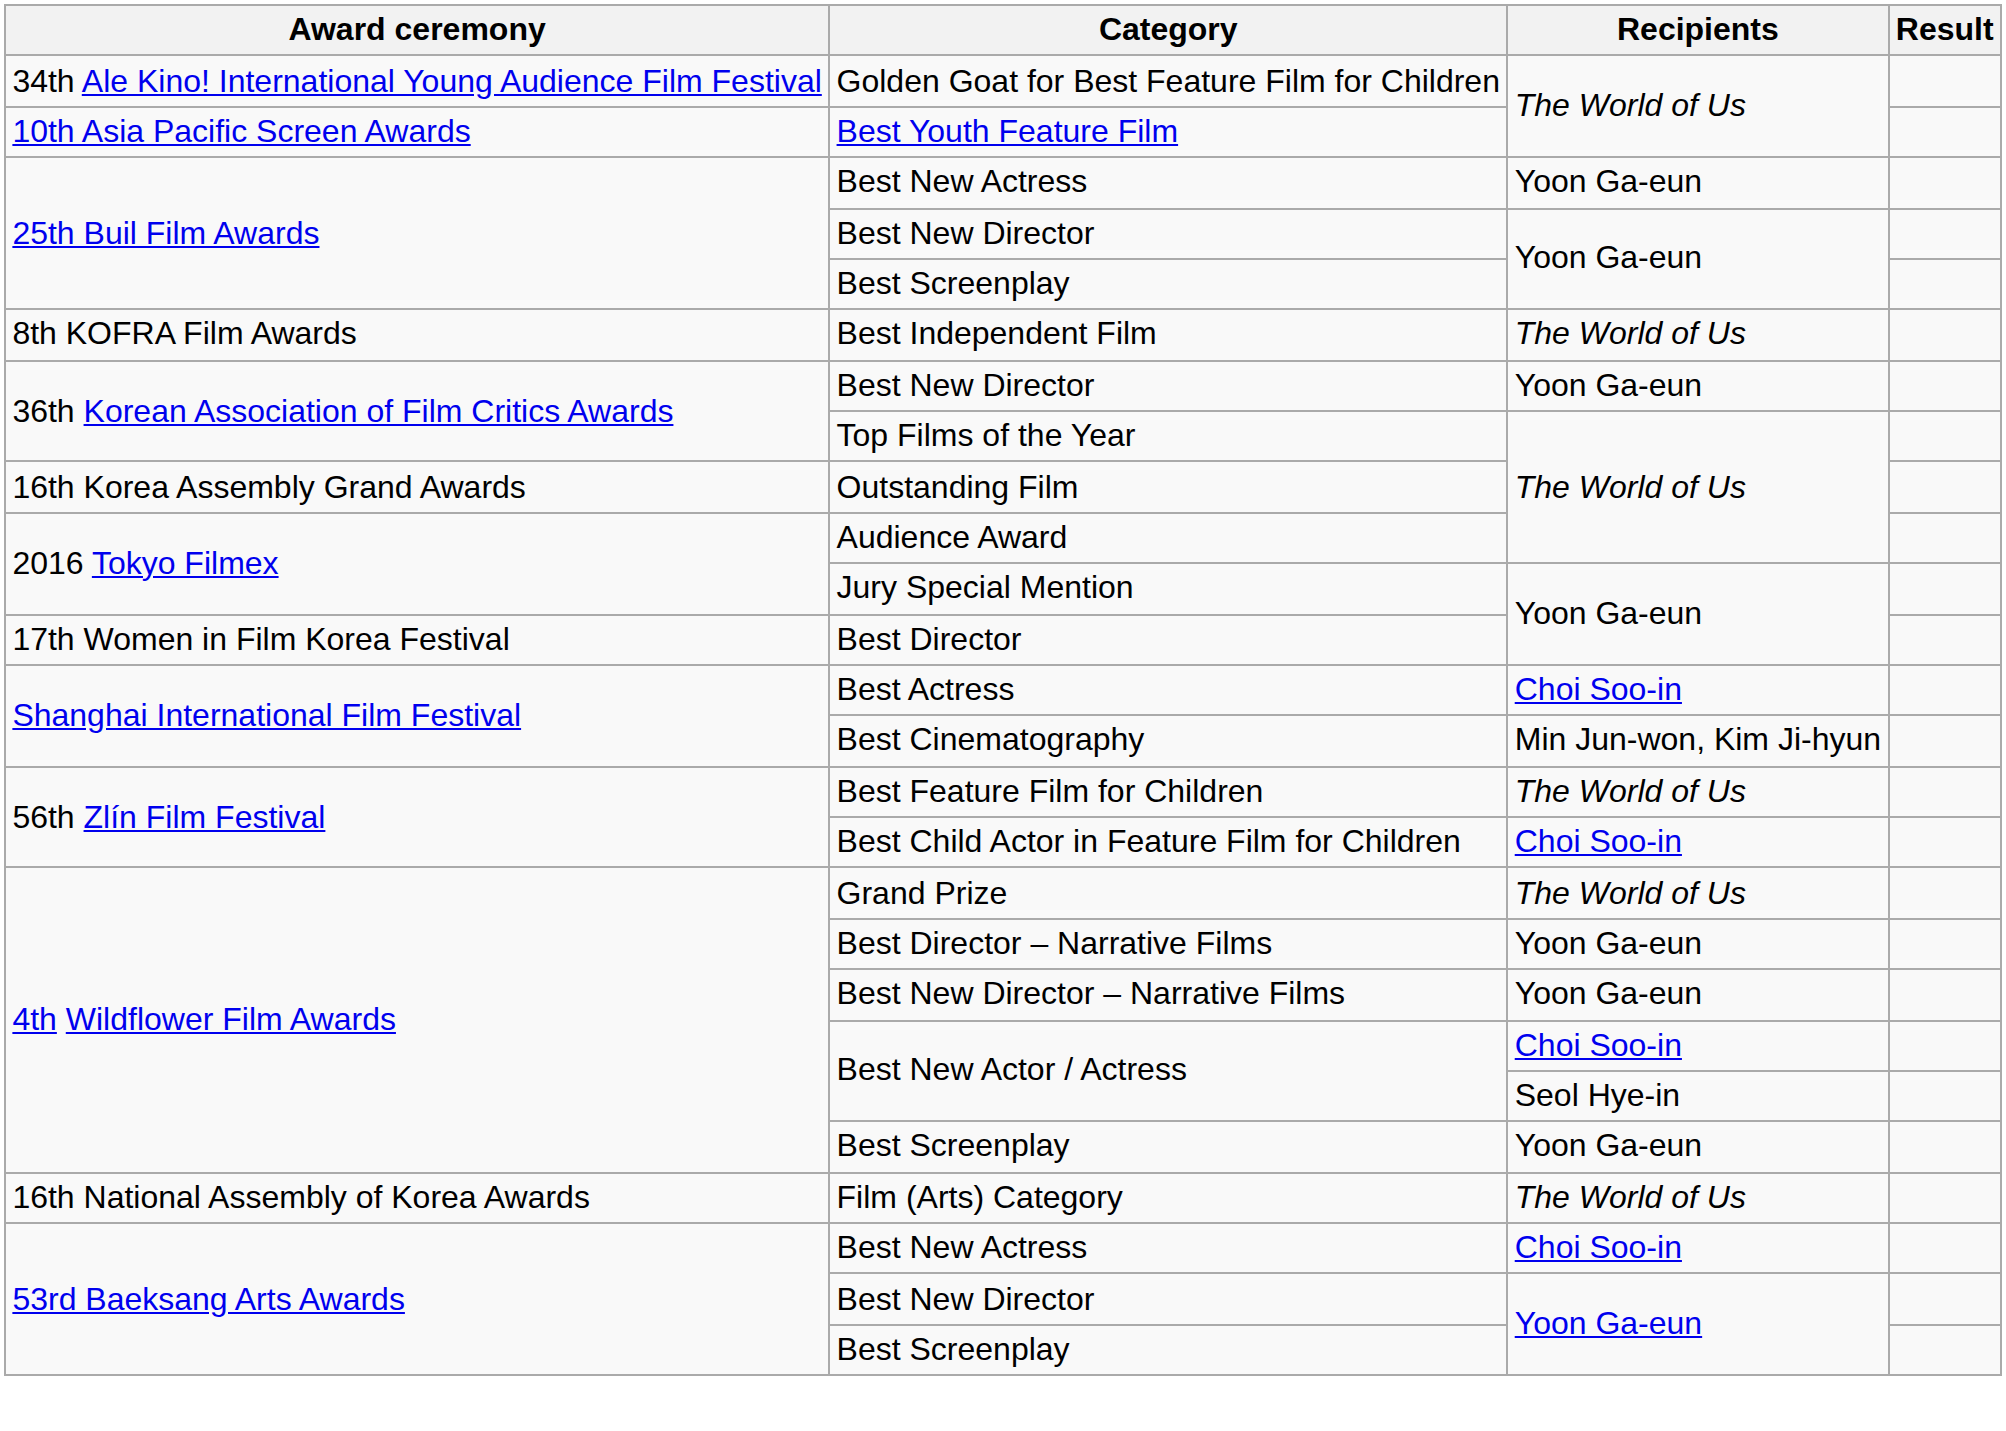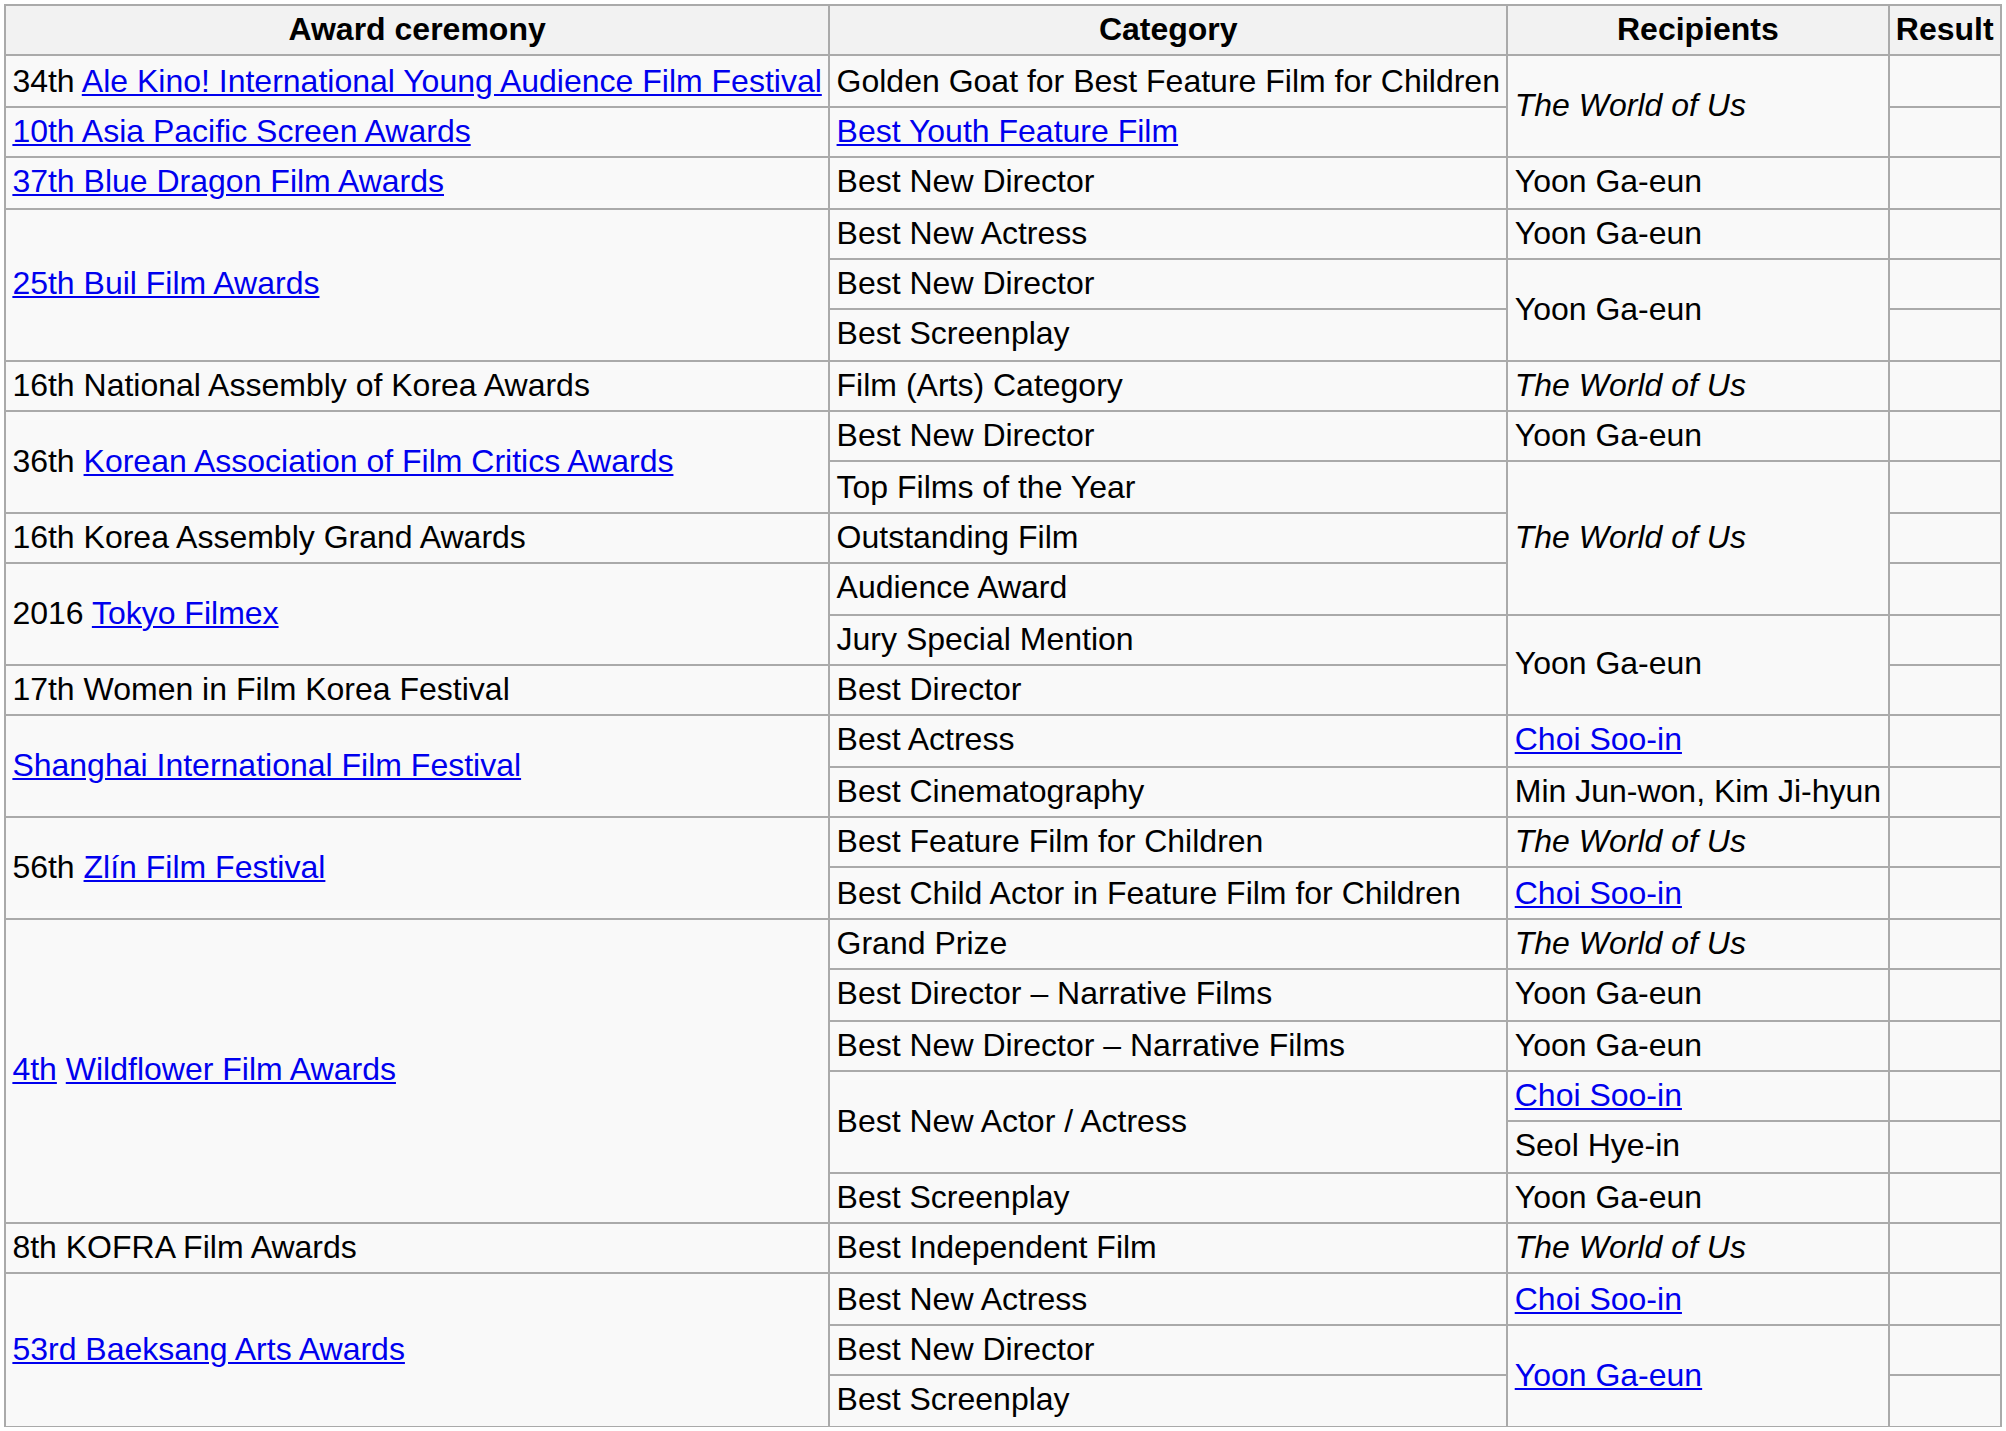 <table class="wikitable sortable">
 <tr>
 <th>Award ceremony</th>
 <th>Category</th>
 <th>Recipients</th>
 <th>Result</th>
 </tr>
 <tr>
 <td>34th <a href='#'>Ale Kino! International Young Audience Film Festival</a></td>
 <td>Golden Goat for Best Feature Film for Children</td>
 <td rowspan=2><em>The World of Us</em></td>
 <td></td>
 </tr>
 <tr>
 <td><a href='#'>10th Asia Pacific Screen Awards</a></td>
 <td><a href='#'>Best Youth Feature Film</a></td>
 <td></td>
 </tr>
 <tr>
+<td><a href='#'>37th Blue Dragon Film Awards</a></td>
+<td>Best New Director</td>
+<td>Yoon Ga-eun</td>
+<td></td>
+</tr>
+<tr>
 <td rowspan="3"><a href='#'>25th Buil Film Awards</a></td>
 <td>Best New Actress</td>
 <td>Yoon Ga-eun</td>
 <td></td>
 </tr>
 <tr>
 <td>Best New Director</td>
 <td rowspan=2>Yoon Ga-eun</td>
 <td></td>
 </tr>
 <tr>
 <td>Best Screenplay</td>
 <td></td>
 </tr>
 <tr>
-<td>8th KOFRA Film Awards</td>
-<td>Best Independent Film</td>
+<td>16th National Assembly of Korea Awards</td>
+<td>Film (Arts) Category</td>
 <td><em>The World of Us</em></td>
 <td></td>
 </tr>
 <tr>
 <td rowspan="2">36th <a href='#'>Korean Association of Film Critics Awards</a></td>
 <td>Best New Director</td>
 <td>Yoon Ga-eun</td>
 <td></td>
 </tr>
 <tr>
 <td>Top Films of the Year</td>
 <td rowspan=3><em>The World of Us</em></td>
 <td></td>
 </tr>
 <tr>
 <td>16th Korea Assembly Grand Awards</td>
 <td>Outstanding Film</td>
 <td></td>
 </tr>
 <tr>
 <td rowspan="2">2016 <a href='#'>Tokyo Filmex</a></td>
 <td>Audience Award</td>
 <td></td>
 </tr>
 <tr>
 <td>Jury Special Mention</td>
 <td rowspan=2>Yoon Ga-eun</td>
 <td></td>
 </tr>
 <tr>
 <td>17th Women in Film Korea Festival</td>
 <td>Best Director</td>
 <td></td>
 </tr>
 <tr>
 <td rowspan="2"><a href='#'>Shanghai International Film Festival</a></td>
 <td>Best Actress</td>
 <td><a href='#'>Choi Soo-in</a></td>
 <td></td>
 </tr>
 <tr>
 <td>Best Cinematography</td>
 <td>Min Jun-won, Kim Ji-hyun</td>
 <td></td>
 </tr>
 <tr>
 <td rowspan="2">56th <a href='#'>Zlín Film Festival</a></td>
 <td>Best Feature Film for Children</td>
 <td><em>The World of Us</em></td>
 <td></td>
 </tr>
 <tr>
 <td>Best Child Actor in Feature Film for Children</td>
 <td><a href='#'>Choi Soo-in</a></td>
 <td></td>
 </tr>
 <tr>
 <td rowspan="6"><a href='#'>4th</a> <a href='#'>Wildflower Film Awards</a></td>
 <td>Grand Prize</td>
 <td><em>The World of Us</em></td>
 <td></td>
 </tr>
 <tr>
 <td>Best Director – Narrative Films</td>
 <td>Yoon Ga-eun</td>
 <td></td>
 </tr>
 <tr>
 <td>Best New Director – Narrative Films</td>
 <td>Yoon Ga-eun</td>
 <td></td>
 </tr>
 <tr>
 <td rowspan="2">Best New Actor / Actress</td>
 <td><a href='#'>Choi Soo-in</a></td>
 <td></td>
 </tr>
 <tr>
 <td>Seol Hye-in</td>
 <td></td>
 </tr>
 <tr>
 <td>Best Screenplay</td>
 <td>Yoon Ga-eun</td>
 <td></td>
 </tr>
 <tr>
-<td>16th National Assembly of Korea Awards</td>
-<td>Film (Arts) Category</td>
+<td>8th KOFRA Film Awards</td>
+<td>Best Independent Film</td>
 <td><em>The World of Us</em></td>
 <td></td>
 </tr>
 <tr>
 <td rowspan=3><a href='#'>53rd Baeksang Arts Awards</a></td>
 <td>Best New Actress</td>
 <td><a href='#'>Choi Soo-in</a></td>
 <td></td>
 </tr>
 <tr>
 <td>Best New Director</td>
 <td rowspan=2><a href='#'>Yoon Ga-eun</a></td>
 <td></td>
 </tr>
 <tr>
 <td>Best Screenplay</td>
 <td></td>
 </tr>
 </table>
